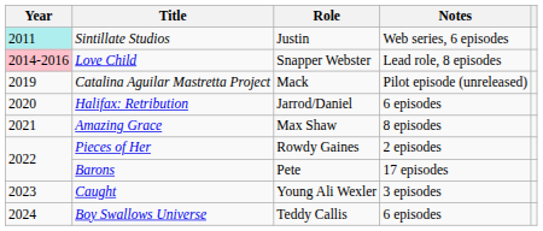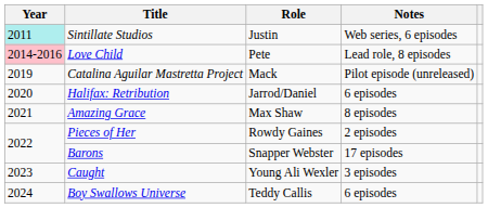 <table class="wikitable">
 <tr>
 <th scope="col">Year</th>
 <th scope="col">Title</th>
 <th scope="col">Role</th>
 <th scope="col">Notes</th>
 <th scope="col"></th>
 </tr>
 <tr>
 <td style="background: paleturquoise;">2011</td>
 <td><em>Sintillate Studios</em></td>
 <td>Justin</td>
 <td>Web series, 6 episodes</td>
 <td></td>
 </tr>
 <tr>
 <td style="background: pink;">2014-2016</td>
 <td><em><a href='#'>Love Child</a></em></td>
-<td>Snapper Webster</td>
+<td>Pete</td>
 <td>Lead role, 8 episodes</td>
 <td></td>
 </tr>
 <tr>
 <td>2019</td>
 <td><em>Catalina Aguilar Mastretta Project</em></td>
 <td>Mack</td>
 <td>Pilot episode (unreleased)</td>
 <td></td>
 </tr>
 <tr>
 <td>2020</td>
 <td><em><a href='#'>Halifax: Retribution</a></em></td>
 <td>Jarrod/Daniel</td>
 <td>6 episodes</td>
 <td></td>
 </tr>
 <tr>
 <td>2021</td>
 <td><em><a href='#'>Amazing Grace</a></em></td>
 <td>Max Shaw</td>
 <td>8 episodes</td>
 <td></td>
 </tr>
 <tr>
 <td rowspan="2">2022</td>
 <td><em><a href='#'>Pieces of Her</a></em></td>
 <td>Rowdy Gaines</td>
 <td>2 episodes</td>
 <td></td>
 </tr>
 <tr>
 <td><em><a href='#'>Barons</a></em></td>
-<td>Pete</td>
+<td>Snapper Webster</td>
 <td>17 episodes</td>
 <td></td>
 </tr>
 <tr>
 <td>2023</td>
 <td><em><a href='#'>Caught</a></em></td>
 <td>Young Ali Wexler</td>
 <td>3 episodes</td>
 <td></td>
 </tr>
 <tr>
 <td>2024</td>
 <td><em><a href='#'>Boy Swallows Universe</a></em></td>
 <td>Teddy Callis</td>
 <td>6 episodes</td>
 <td></td>
 </tr>
 </table>
